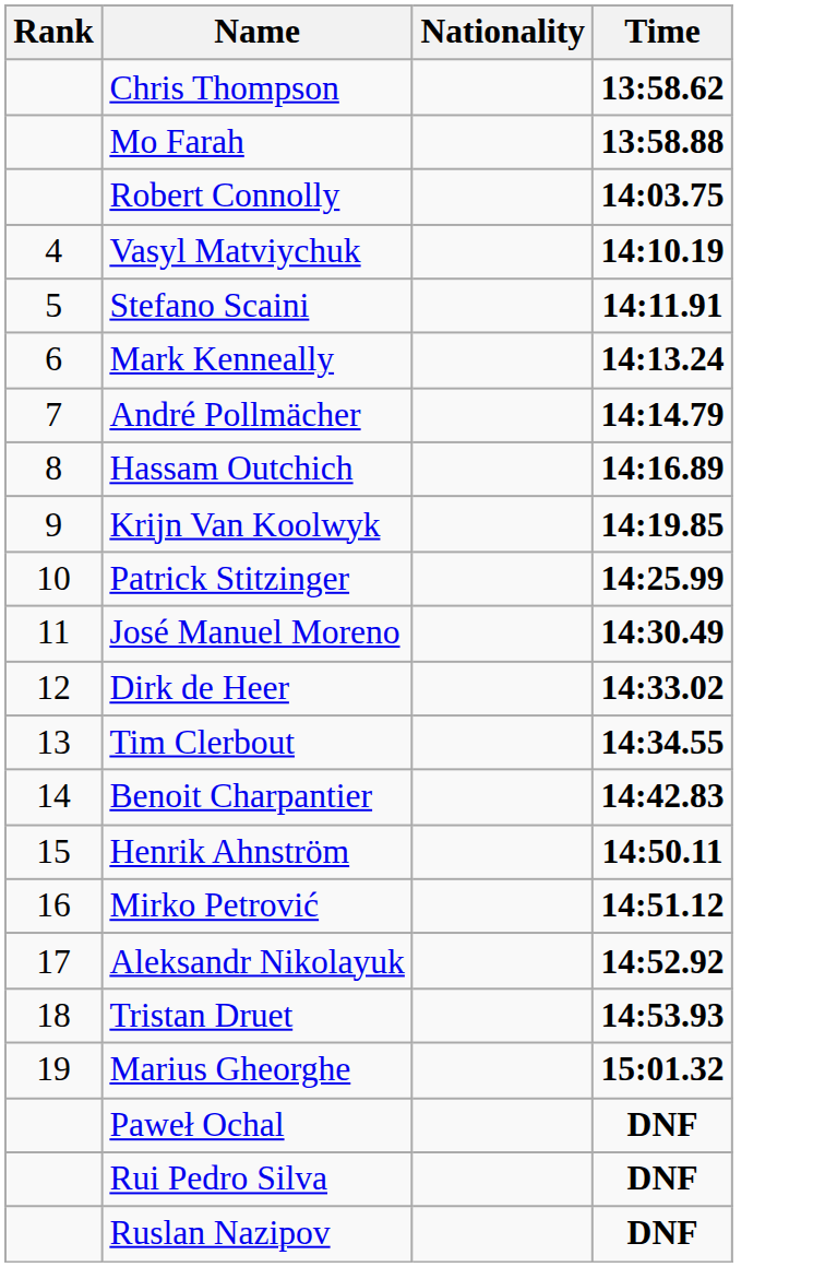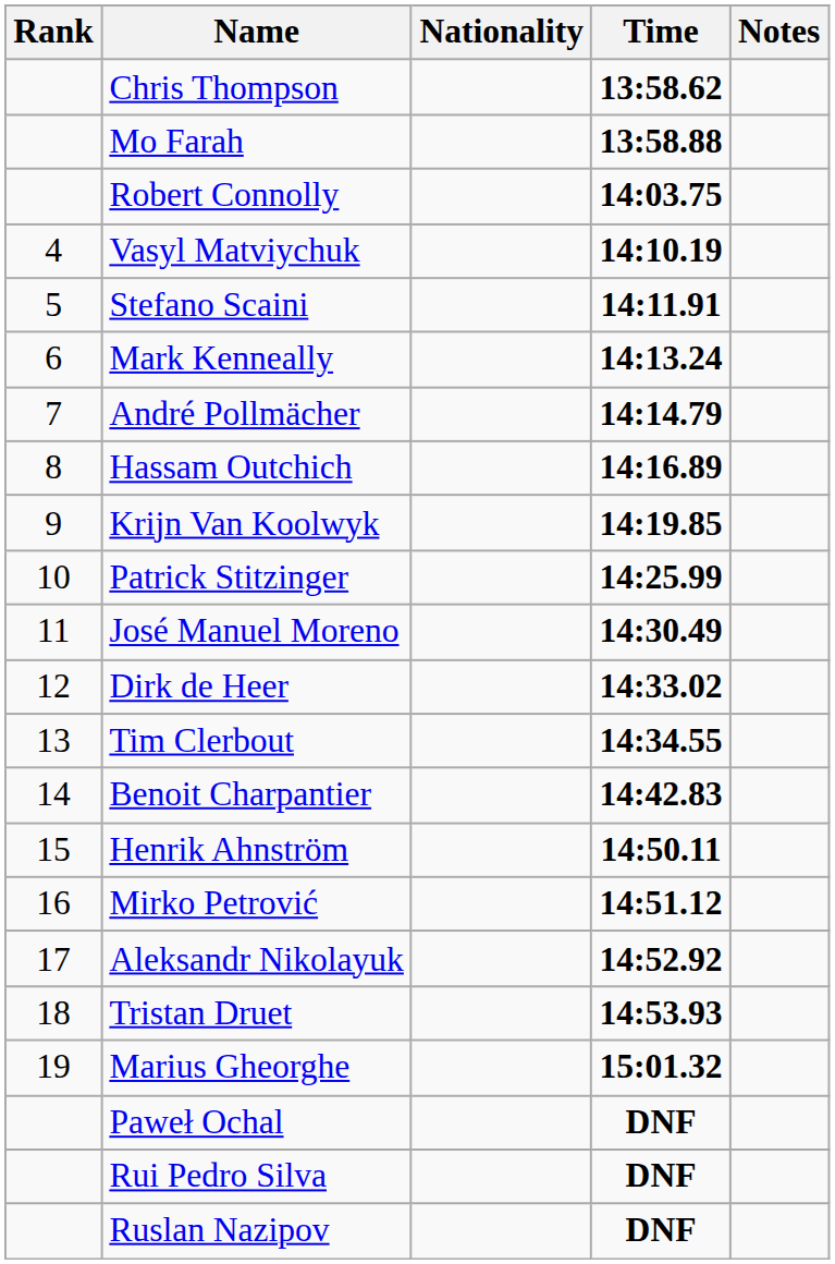 <table class="wikitable sortable" style="text-align:center">
 <tr>
 <th>Rank</th>
 <th>Name</th>
 <th>Nationality</th>
 <th>Time</th>
+<th>Notes</th>
 </tr>
 <tr>
 <td></td>
 <td align=left><a href='#'>Chris Thompson</a></td>
 <td align=left></td>
 <td><strong>13:58.62</strong></td>
+<td></td>
 </tr>
 <tr>
 <td></td>
 <td align=left><a href='#'>Mo Farah</a></td>
 <td align=left></td>
 <td><strong>13:58.88</strong></td>
+<td></td>
 </tr>
 <tr>
 <td></td>
 <td align=left><a href='#'>Robert Connolly</a></td>
 <td align=left></td>
 <td><strong>14:03.75</strong></td>
+<td></td>
 </tr>
 <tr>
 <td>4</td>
 <td align=left><a href='#'>Vasyl Matviychuk</a></td>
 <td align=left></td>
 <td><strong>14:10.19</strong></td>
+<td></td>
 </tr>
 <tr>
 <td>5</td>
 <td align=left><a href='#'>Stefano Scaini</a></td>
 <td align=left></td>
 <td><strong>14:11.91</strong></td>
+<td></td>
 </tr>
 <tr>
 <td>6</td>
 <td align=left><a href='#'>Mark Kenneally</a></td>
 <td align=left></td>
 <td><strong>14:13.24</strong></td>
+<td></td>
 </tr>
 <tr>
 <td>7</td>
 <td align=left><a href='#'>André Pollmächer</a></td>
 <td align=left></td>
 <td><strong>14:14.79</strong></td>
+<td></td>
 </tr>
 <tr>
 <td>8</td>
 <td align=left><a href='#'>Hassam Outchich</a></td>
 <td align=left></td>
 <td><strong>14:16.89</strong></td>
+<td></td>
 </tr>
 <tr>
 <td>9</td>
 <td align=left><a href='#'>Krijn Van Koolwyk</a></td>
 <td align=left></td>
 <td><strong>14:19.85</strong></td>
+<td></td>
 </tr>
 <tr>
 <td>10</td>
 <td align=left><a href='#'>Patrick Stitzinger</a></td>
 <td align=left></td>
 <td><strong>14:25.99</strong></td>
+<td></td>
 </tr>
 <tr>
 <td>11</td>
 <td align=left><a href='#'>José Manuel Moreno</a></td>
 <td align=left></td>
 <td><strong>14:30.49</strong></td>
+<td></td>
 </tr>
 <tr>
 <td>12</td>
 <td align=left><a href='#'>Dirk de Heer</a></td>
 <td align=left></td>
 <td><strong>14:33.02</strong></td>
+<td></td>
 </tr>
 <tr>
 <td>13</td>
 <td align=left><a href='#'>Tim Clerbout</a></td>
 <td align=left></td>
 <td><strong>14:34.55</strong></td>
+<td></td>
 </tr>
 <tr>
 <td>14</td>
 <td align=left><a href='#'>Benoit Charpantier</a></td>
 <td align=left></td>
 <td><strong>14:42.83</strong></td>
+<td></td>
 </tr>
 <tr>
 <td>15</td>
 <td align=left><a href='#'>Henrik Ahnström</a></td>
 <td align=left></td>
 <td><strong>14:50.11</strong></td>
+<td></td>
 </tr>
 <tr>
 <td>16</td>
 <td align=left><a href='#'>Mirko Petrović</a></td>
 <td align=left></td>
 <td><strong>14:51.12</strong></td>
+<td></td>
 </tr>
 <tr>
 <td>17</td>
 <td align=left><a href='#'>Aleksandr Nikolayuk</a></td>
 <td align=left></td>
 <td><strong>14:52.92</strong></td>
+<td></td>
 </tr>
 <tr>
 <td>18</td>
 <td align=left><a href='#'>Tristan Druet</a></td>
 <td align=left></td>
 <td><strong>14:53.93</strong></td>
+<td></td>
 </tr>
 <tr>
 <td>19</td>
 <td align=left><a href='#'>Marius Gheorghe</a></td>
 <td align=left></td>
 <td><strong>15:01.32</strong></td>
+<td></td>
 </tr>
 <tr>
 <td></td>
 <td align=left><a href='#'>Paweł Ochal</a></td>
 <td align=left></td>
 <td><strong>DNF</strong></td>
+<td></td>
 </tr>
 <tr>
 <td></td>
 <td align=left><a href='#'>Rui Pedro Silva</a></td>
 <td align=left></td>
 <td><strong>DNF</strong></td>
+<td></td>
 </tr>
 <tr>
 <td></td>
 <td align=left><a href='#'>Ruslan Nazipov</a></td>
 <td align=left></td>
 <td><strong>DNF</strong></td>
+<td></td>
 </tr>
 </table>
